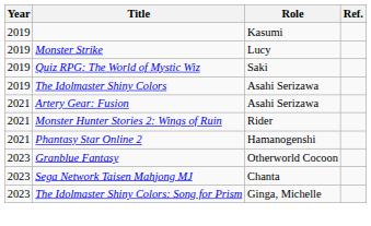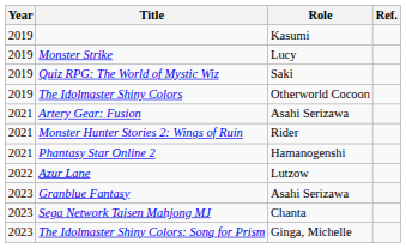 <table class="wikitable">
 <tr>
 <th>Year</th>
 <th>Title</th>
 <th>Role</th>
 <th>Ref.</th>
 </tr>
 <tr>
 <td>2019</td>
 <td></td>
 <td>Kasumi</td>
 <td></td>
 </tr>
 <tr>
 <td>2019</td>
 <td><em><a href='#'>Monster Strike</a></em></td>
 <td>Lucy</td>
 <td></td>
 </tr>
 <tr>
 <td>2019</td>
 <td><em><a href='#'>Quiz RPG: The World of Mystic Wiz</a></em></td>
 <td>Saki</td>
 <td></td>
 </tr>
 <tr>
 <td>2019</td>
 <td><em><a href='#'>The Idolmaster Shiny Colors</a></em></td>
-<td>Asahi Serizawa</td>
+<td>Otherworld Cocoon</td>
 <td></td>
 </tr>
 <tr>
 <td>2021</td>
 <td><em><a href='#'>Artery Gear: Fusion</a></em></td>
 <td>Asahi Serizawa</td>
 <td></td>
 </tr>
 <tr>
 <td>2021</td>
 <td><em><a href='#'>Monster Hunter Stories 2: Wings of Ruin</a></em></td>
 <td>Rider</td>
 <td></td>
 </tr>
 <tr>
 <td>2021</td>
 <td><em><a href='#'>Phantasy Star Online 2</a></em></td>
 <td>Hamanogenshi</td>
 <td></td>
 </tr>
 <tr>
+<td>2022</td>
+<td><em><a href='#'>Azur Lane</a></em></td>
+<td>Lutzow</td>
+<td></td>
+</tr>
+<tr>
 <td>2023</td>
 <td><em><a href='#'>Granblue Fantasy</a></em></td>
-<td>Otherworld Cocoon</td>
+<td>Asahi Serizawa</td>
 <td></td>
 </tr>
 <tr>
 <td>2023</td>
 <td><em><a href='#'>Sega Network Taisen Mahjong MJ</a></em></td>
 <td>Chanta</td>
 <td></td>
 </tr>
 <tr>
 <td>2023</td>
 <td><em><a href='#'>The Idolmaster Shiny Colors: Song for Prism</a></em></td>
 <td>Ginga, Michelle</td>
 <td></td>
 </tr>
 </table>
